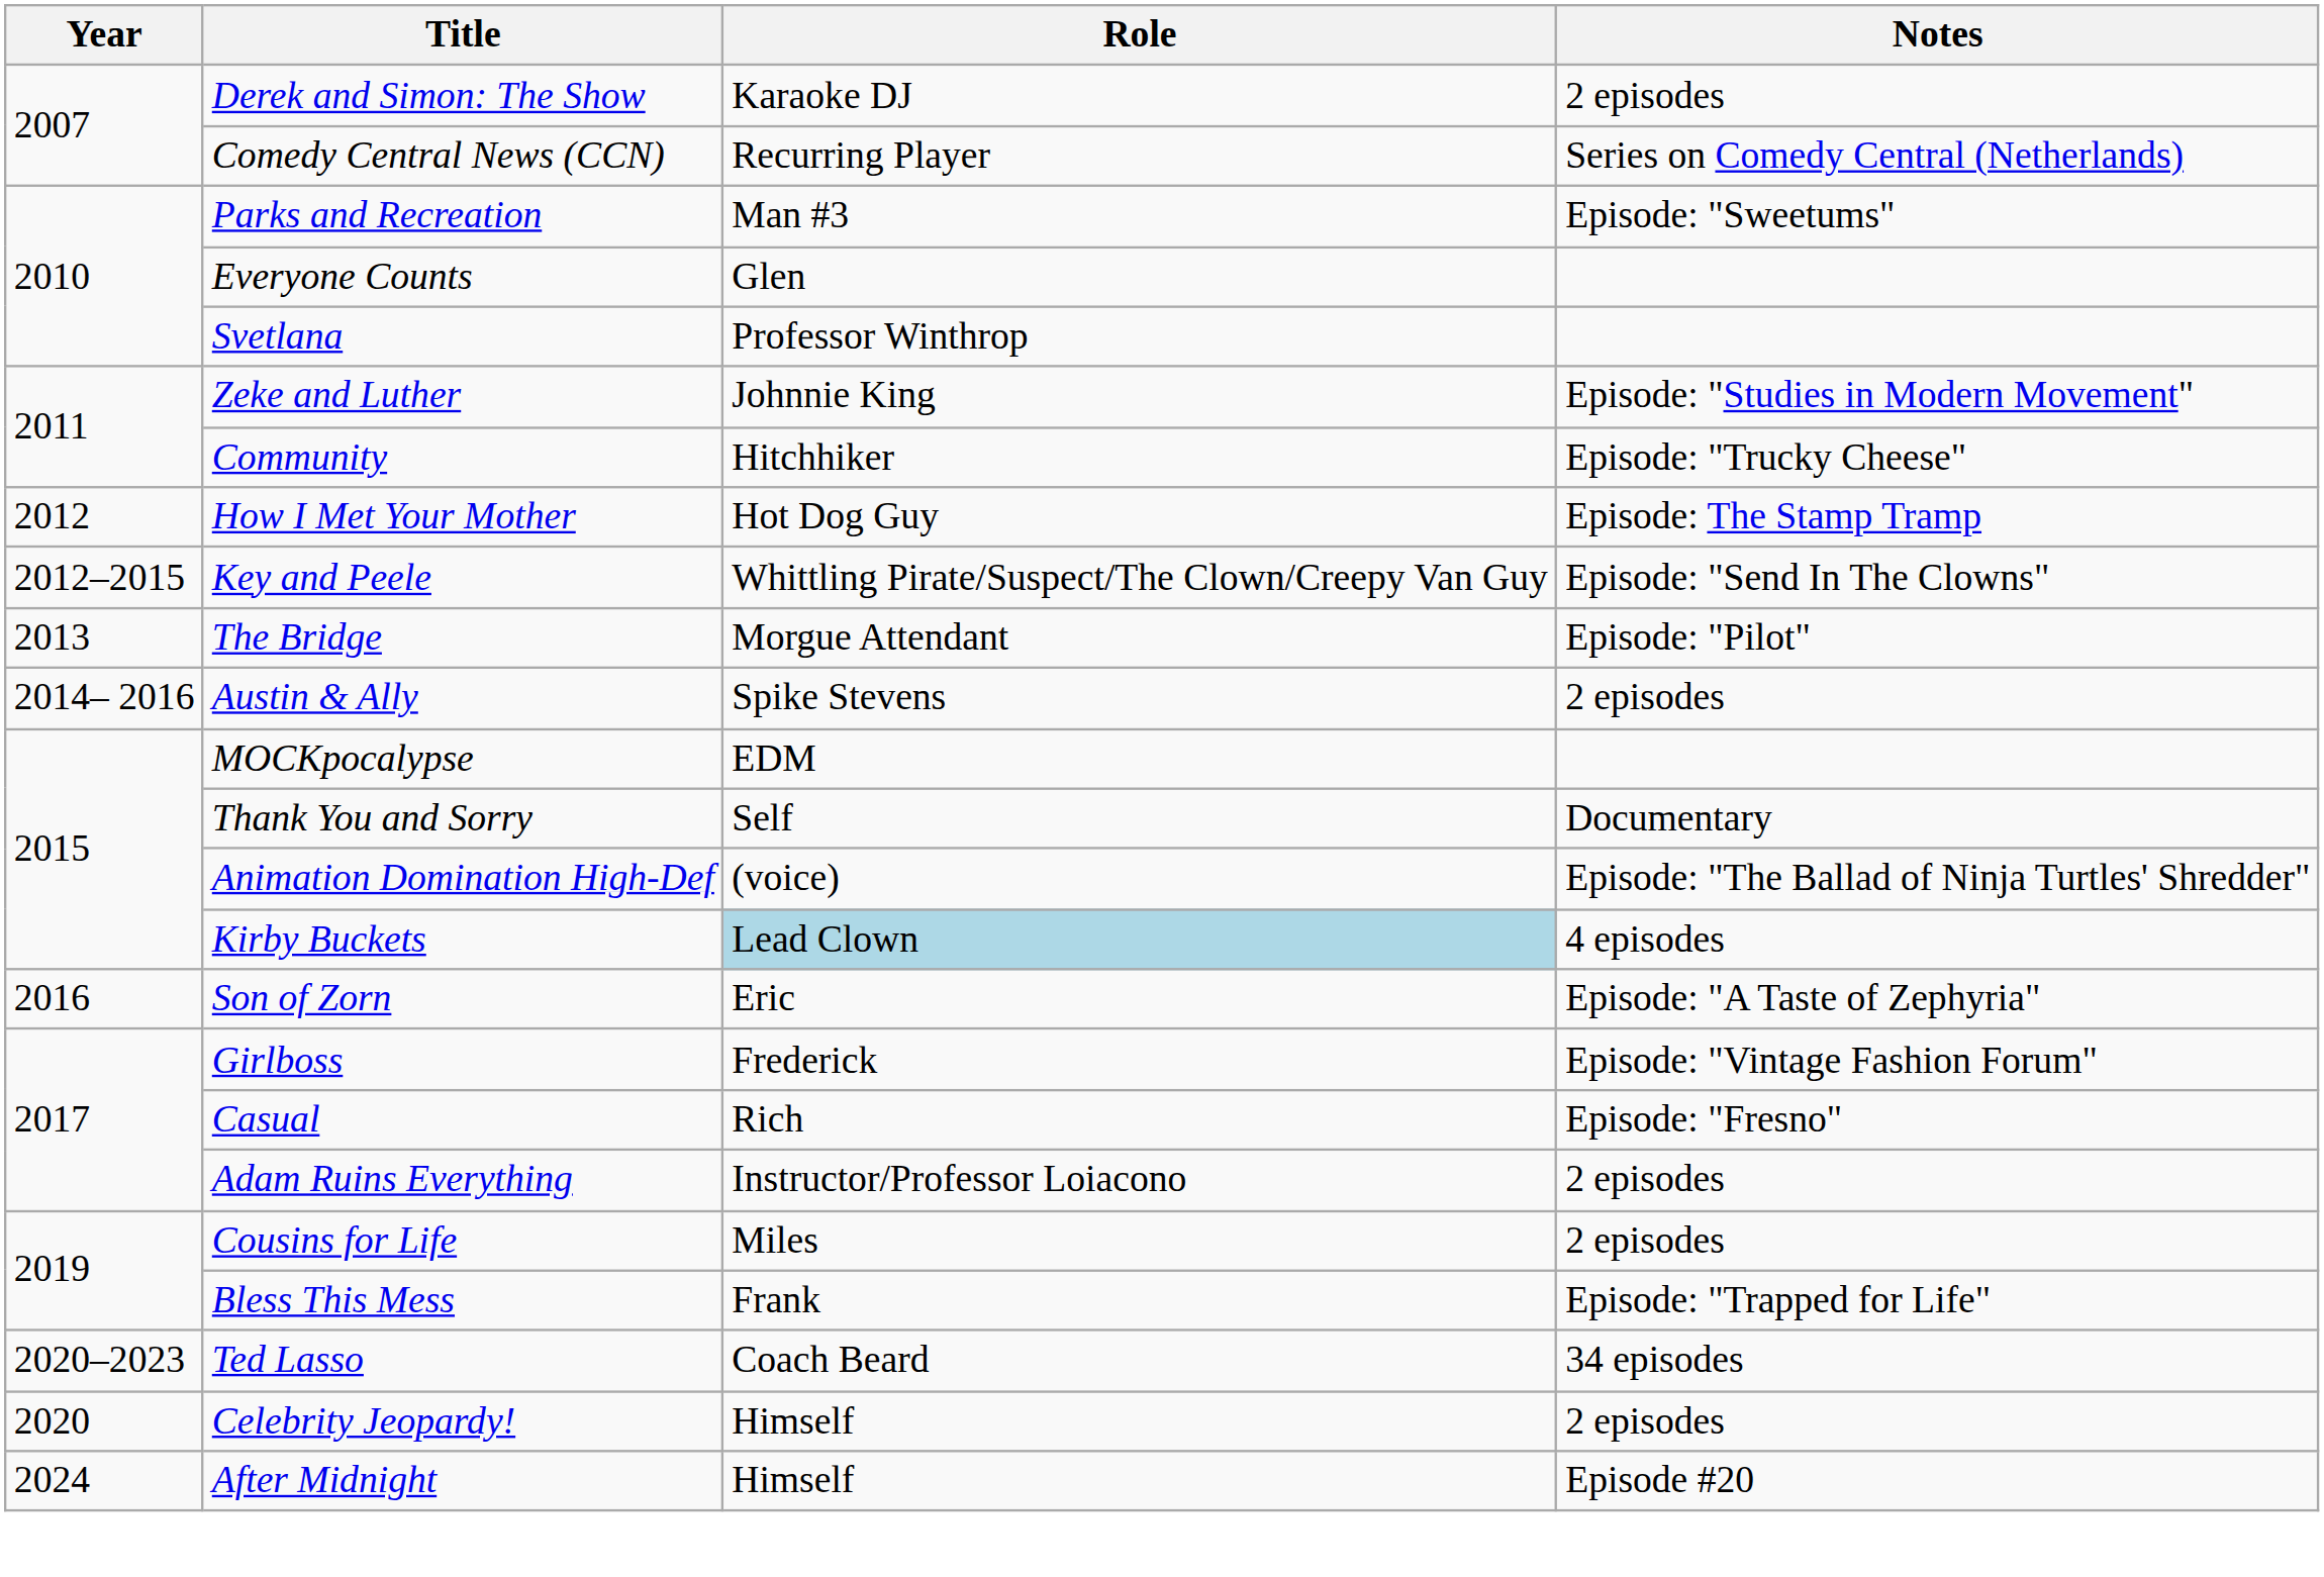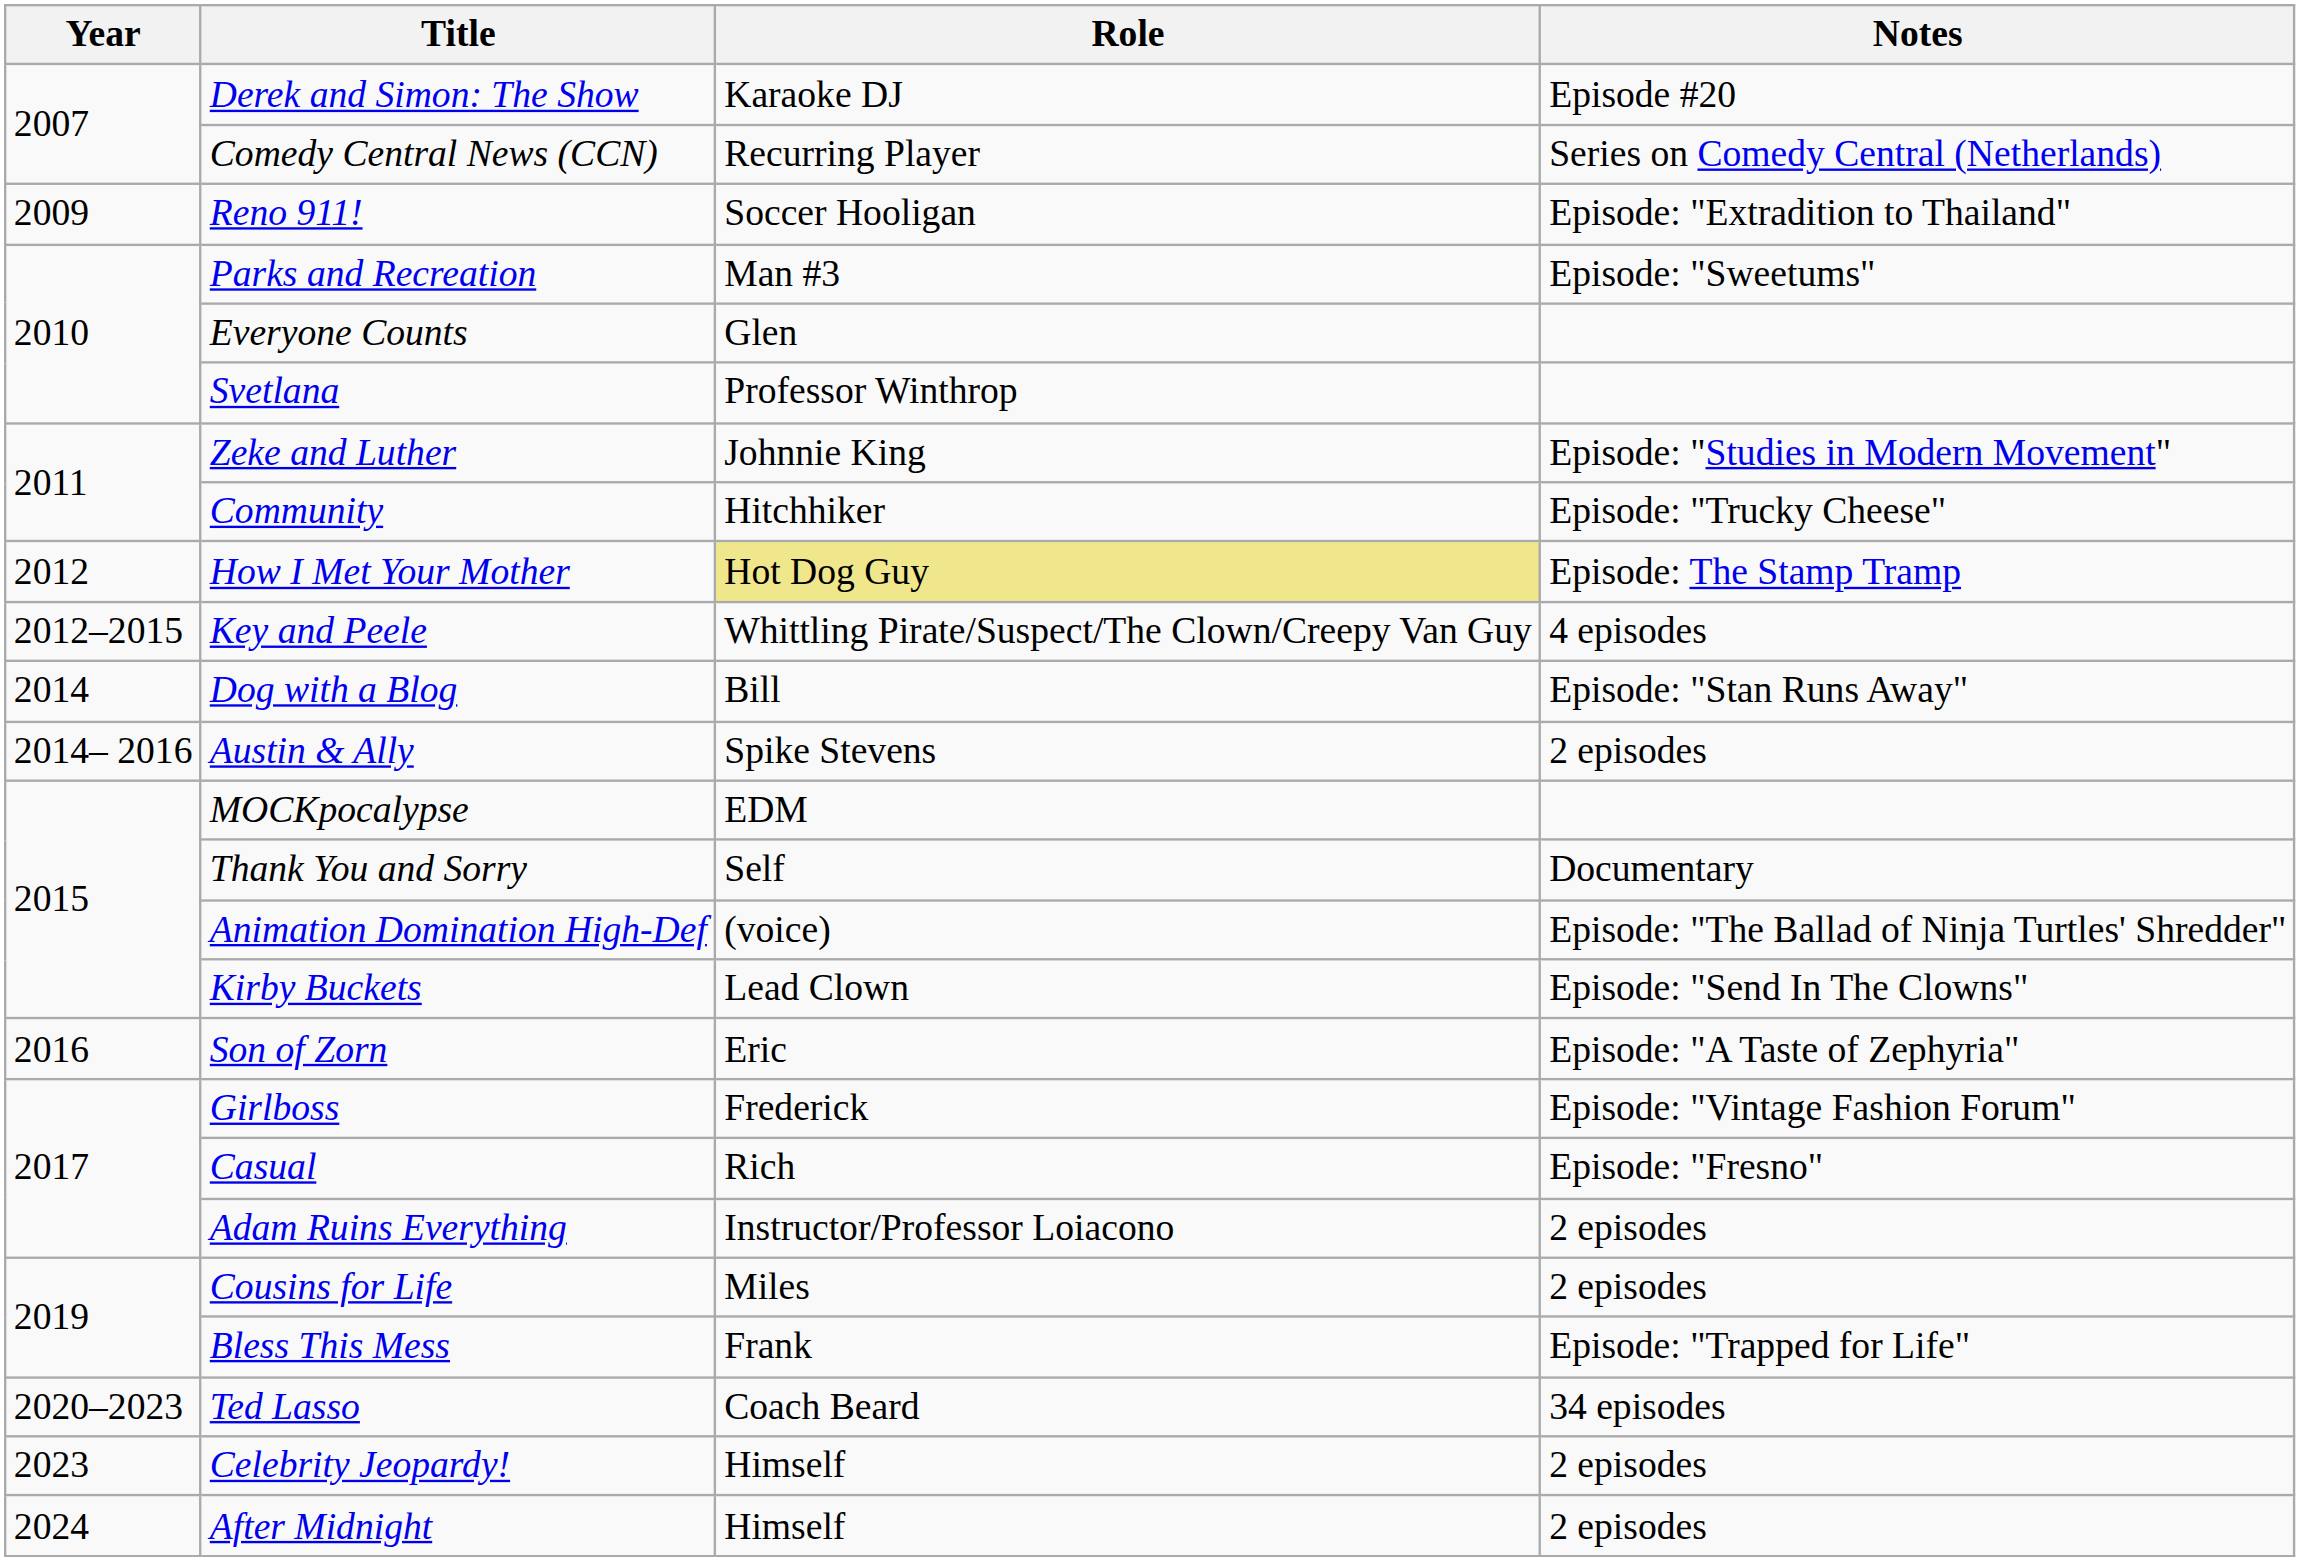 <table class="wikitable">
 <tr>
 <th>Year</th>
 <th>Title</th>
 <th>Role</th>
 <th>Notes</th>
 </tr>
 <tr>
 <td rowspan=2>2007</td>
 <td><em><a href='#'>Derek and Simon: The Show</a></em></td>
 <td>Karaoke DJ</td>
-<td>2 episodes</td>
+<td>Episode #20</td>
 </tr>
 <tr>
 <td><em>Comedy Central News (CCN)</em></td>
 <td>Recurring Player</td>
 <td>Series on <a href='#'>Comedy Central (Netherlands)</a></td>
+</tr>
+<tr>
+<td>2009</td>
+<td><em><a href='#'>Reno 911!</a></em></td>
+<td>Soccer Hooligan</td>
+<td>Episode: "Extradition to Thailand"</td>
 </tr>
 <tr>
 <td rowspan=3>2010</td>
 <td><em><a href='#'>Parks and Recreation</a></em></td>
 <td>Man #3</td>
 <td>Episode: "Sweetums"</td>
 </tr>
 <tr>
 <td><em>Everyone Counts</em></td>
 <td>Glen</td>
 <td></td>
 </tr>
 <tr>
 <td><em><a href='#'>Svetlana</a></em></td>
 <td>Professor Winthrop</td>
 <td></td>
 </tr>
 <tr>
 <td rowspan=2>2011</td>
 <td><em><a href='#'>Zeke and Luther</a></em></td>
 <td>Johnnie King</td>
 <td>Episode: "<a href='#'>Studies in Modern Movement</a>"</td>
 </tr>
 <tr>
 <td><em><a href='#'>Community</a></em></td>
 <td>Hitchhiker</td>
 <td>Episode: "Trucky Cheese"</td>
 </tr>
 <tr>
 <td>2012</td>
 <td><em><a href='#'>How I Met Your Mother</a></em></td>
-<td>Hot Dog Guy</td>
+<td style="background: khaki;">Hot Dog Guy</td>
 <td>Episode: <a href='#'>The Stamp Tramp</a></td>
 </tr>
 <tr>
 <td>2012–2015</td>
 <td><em><a href='#'>Key and Peele</a></em></td>
 <td>Whittling Pirate/Suspect/The Clown/Creepy Van Guy</td>
-<td>Episode: "Send In The Clowns"</td>
+<td>4 episodes</td>
 </tr>
 <tr>
-<td>2013</td>
-<td><em><a href='#'>The Bridge</a></em></td>
-<td>Morgue Attendant</td>
-<td>Episode: "Pilot"</td>
+<td>2014</td>
+<td><em><a href='#'>Dog with a Blog</a></em></td>
+<td>Bill</td>
+<td>Episode: "Stan Runs Away"</td>
 </tr>
 <tr>
 <td>2014– 2016</td>
 <td><em><a href='#'>Austin & Ally</a></em></td>
 <td>Spike Stevens</td>
 <td>2 episodes</td>
 </tr>
 <tr>
 <td rowspan=4>2015</td>
 <td><em>MOCKpocalypse</em></td>
 <td>EDM</td>
 <td></td>
 </tr>
 <tr>
 <td><em>Thank You and Sorry</em></td>
 <td>Self</td>
 <td>Documentary</td>
 </tr>
 <tr>
 <td><em><a href='#'>Animation Domination High-Def</a></em></td>
 <td>(voice)</td>
 <td>Episode: "The Ballad of Ninja Turtles' Shredder"</td>
 </tr>
 <tr>
 <td><em><a href='#'>Kirby Buckets</a></em></td>
-<td style="background: lightblue;">Lead Clown</td>
-<td>4 episodes</td>
+<td>Lead Clown</td>
+<td>Episode: "Send In The Clowns"</td>
 </tr>
 <tr>
 <td>2016</td>
 <td><em><a href='#'>Son of Zorn</a></em></td>
 <td>Eric</td>
 <td>Episode: "A Taste of Zephyria"</td>
 </tr>
 <tr>
 <td rowspan=3>2017</td>
 <td><em><a href='#'>Girlboss</a></em></td>
 <td>Frederick</td>
 <td>Episode: "Vintage Fashion Forum"</td>
 </tr>
 <tr>
 <td><em><a href='#'>Casual</a></em></td>
 <td>Rich</td>
 <td>Episode: "Fresno"</td>
 </tr>
 <tr>
 <td><em><a href='#'>Adam Ruins Everything</a></em></td>
 <td>Instructor/Professor Loiacono</td>
 <td>2 episodes</td>
 </tr>
 <tr>
 <td rowspan=2>2019</td>
 <td><em><a href='#'>Cousins for Life</a></em></td>
 <td>Miles</td>
 <td>2 episodes</td>
 </tr>
 <tr>
 <td><em><a href='#'>Bless This Mess</a></em></td>
 <td>Frank</td>
 <td>Episode: "Trapped for Life"</td>
 </tr>
 <tr>
 <td>2020–2023</td>
 <td><em><a href='#'>Ted Lasso</a></em></td>
 <td>Coach Beard</td>
 <td>34 episodes</td>
 </tr>
 <tr>
-<td>2020</td>
+<td>2023</td>
 <td><em><a href='#'>Celebrity Jeopardy!</a></em></td>
 <td>Himself</td>
 <td>2 episodes</td>
 </tr>
 <tr>
 <td>2024</td>
 <td><em><a href='#'>After Midnight</a></em></td>
 <td>Himself</td>
-<td>Episode #20</td>
+<td>2 episodes</td>
 </tr>
 </table>
